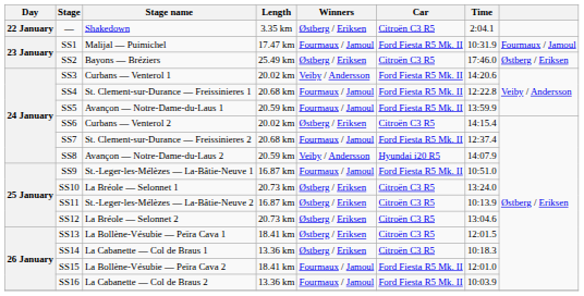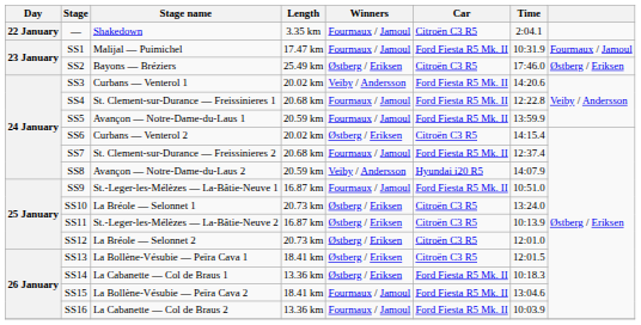 <table class="wikitable" style="font-size: 85%;">
 <tr>
 <th>Day</th>
 <th>Stage</th>
 <th>Stage name</th>
 <th>Length</th>
 <th>Winners</th>
 <th>Car</th>
 <th>Time</th>
 <th></th>
 </tr>
 <tr>
 <th nowrap>22 January</th>
 <td align="center">—</td>
 <td><a href='#'>Shakedown</a></td>
 <td align="center">3.35 km</td>
-<td><a href='#'>Østberg</a> / <a href='#'>Eriksen</a></td>
+<td><a href='#'>Fourmaux</a> / <a href='#'>Jamoul</a></td>
 <td><a href='#'>Citroën C3 R5</a></td>
 <td align="center">2:04.1</td>
 <td></td>
 </tr>
 <tr>
 <th rowspan="2">23 January</th>
 <td align="center">SS1</td>
 <td>Malijal — Puimichel</td>
 <td align="center">17.47 km</td>
 <td><a href='#'>Fourmaux</a> / <a href='#'>Jamoul</a></td>
 <td nowrap><a href='#'>Ford Fiesta R5 Mk. II</a></td>
 <td align="center">10:31.9</td>
 <td nowrap><a href='#'>Fourmaux</a> / <a href='#'>Jamoul</a></td>
 </tr>
 <tr>
 <td align="center">SS2</td>
 <td>Bayons — Bréziers</td>
 <td align="center">25.49 km</td>
 <td><a href='#'>Østberg</a> / <a href='#'>Eriksen</a></td>
 <td><a href='#'>Citroën C3 R5</a></td>
 <td align="center">17:46.0</td>
 <td><a href='#'>Østberg</a> / <a href='#'>Eriksen</a></td>
 </tr>
 <tr>
 <th rowspan="6">24 January</th>
 <td align="center">SS3</td>
 <td>Curbans — Venterol 1</td>
 <td align="center">20.02 km</td>
 <td><a href='#'>Veiby</a> / <a href='#'>Andersson</a></td>
 <td><a href='#'>Ford Fiesta R5 Mk. II</a></td>
 <td align="center">14:20.6</td>
 <td rowspan="3"><a href='#'>Veiby</a> / <a href='#'>Andersson</a></td>
 </tr>
 <tr>
 <td align="center">SS4</td>
 <td>St. Clement-sur-Durance — Freissinieres 1</td>
 <td align="center">20.68 km</td>
 <td nowrap><a href='#'>Fourmaux</a> / <a href='#'>Jamoul</a></td>
 <td><a href='#'>Ford Fiesta R5 Mk. II</a></td>
 <td align="center">12:22.8</td>
 </tr>
 <tr>
 <td align="center">SS5</td>
 <td>Avançon — Notre-Dame-du-Laus 1</td>
 <td align="center">20.59 km</td>
 <td><a href='#'>Fourmaux</a> / <a href='#'>Jamoul</a></td>
 <td><a href='#'>Ford Fiesta R5 Mk. II</a></td>
 <td align="center">13:59.9</td>
 </tr>
 <tr>
 <td align="center">SS6</td>
 <td>Curbans — Venterol 2</td>
 <td align="center">20.02 km</td>
 <td><a href='#'>Østberg</a> / <a href='#'>Eriksen</a></td>
 <td><a href='#'>Citroën C3 R5</a></td>
 <td align="center">14:15.4</td>
 <td rowspan="11"><a href='#'>Østberg</a> / <a href='#'>Eriksen</a></td>
 </tr>
 <tr>
 <td align="center">SS7</td>
 <td nowrap>St. Clement-sur-Durance — Freissinieres 2</td>
 <td align="center">20.68 km</td>
 <td><a href='#'>Fourmaux</a> / <a href='#'>Jamoul</a></td>
 <td><a href='#'>Ford Fiesta R5 Mk. II</a></td>
 <td align="center">12:37.4</td>
 </tr>
 <tr>
 <td align="center">SS8</td>
 <td>Avançon — Notre-Dame-du-Laus 2</td>
 <td align="center">20.59 km</td>
 <td><a href='#'>Veiby</a> / <a href='#'>Andersson</a></td>
 <td><a href='#'>Hyundai i20 R5</a></td>
 <td align="center">14:07.9</td>
 </tr>
 <tr>
 <th rowspan="4">25 January</th>
 <td align="center">SS9</td>
 <td>St.-Leger-les-Mélèzes — La-Bâtie-Neuve 1</td>
 <td align="center">16.87 km</td>
 <td><a href='#'>Fourmaux</a> / <a href='#'>Jamoul</a></td>
 <td><a href='#'>Ford Fiesta R5 Mk. II</a></td>
 <td align="center">10:51.0</td>
 </tr>
 <tr>
 <td align="center">SS10</td>
 <td>La Bréole — Selonnet 1</td>
 <td align="center">20.73 km</td>
 <td><a href='#'>Østberg</a> / <a href='#'>Eriksen</a></td>
 <td><a href='#'>Citroën C3 R5</a></td>
 <td align="center">13:24.0</td>
 </tr>
 <tr>
 <td align="center">SS11</td>
 <td>St.-Leger-les-Mélèzes — La-Bâtie-Neuve 2</td>
 <td align="center">16.87 km</td>
 <td><a href='#'>Østberg</a> / <a href='#'>Eriksen</a></td>
 <td><a href='#'>Citroën C3 R5</a></td>
 <td align="center">10:13.9</td>
 </tr>
 <tr>
 <td align="center">SS12</td>
 <td>La Bréole — Selonnet 2</td>
 <td align="center">20.73 km</td>
 <td><a href='#'>Østberg</a> / <a href='#'>Eriksen</a></td>
 <td><a href='#'>Citroën C3 R5</a></td>
-<td align="center">13:04.6</td>
+<td align="center">12:01.0</td>
 </tr>
 <tr>
 <th rowspan="4">26 January</th>
 <td align="center">SS13</td>
 <td>La Bollène-Vésubie — Peïra Cava 1</td>
 <td align="center">18.41 km</td>
 <td><a href='#'>Østberg</a> / <a href='#'>Eriksen</a></td>
 <td><a href='#'>Citroën C3 R5</a></td>
 <td align="center">12:01.5</td>
 </tr>
 <tr>
 <td align="center">SS14</td>
 <td>La Cabanette — Col de Braus 1</td>
 <td align="center">13.36 km</td>
 <td><a href='#'>Østberg</a> / <a href='#'>Eriksen</a></td>
-<td><a href='#'>Citroën C3 R5</a></td>
+<td nowrap><a href='#'>Ford Fiesta R5 Mk. II</a></td>
 <td align="center">10:18.3</td>
 </tr>
 <tr>
 <td align="center">SS15</td>
 <td>La Bollène-Vésubie — Peïra Cava 2</td>
 <td align="center">18.41 km</td>
 <td><a href='#'>Fourmaux</a> / <a href='#'>Jamoul</a></td>
 <td><a href='#'>Ford Fiesta R5 Mk. II</a></td>
-<td align="center">12:01.0</td>
+<td align="center">13:04.6</td>
 </tr>
 <tr>
 <td align="center">SS16</td>
 <td nowrap>La Cabanette — Col de Braus 2</td>
 <td align="center">13.36 km</td>
 <td><a href='#'>Fourmaux</a> / <a href='#'>Jamoul</a></td>
 <td><a href='#'>Ford Fiesta R5 Mk. II</a></td>
 <td align="center">10:03.9</td>
 </tr>
 <tr>
 </tr>
 </table>
